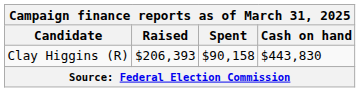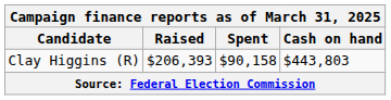 <table class="wikitable sortable">
 <tr>
 <th colspan=4>Campaign finance reports as of March 31, 2025</th>
 </tr>
 <tr style="text-align:center;">
 <th>Candidate</th>
 <th>Raised</th>
 <th>Spent</th>
 <th>Cash on hand</th>
 </tr>
 <tr>
 <td>Clay Higgins (R)</td>
 <td>$206,393</td>
 <td>$90,158</td>
-<td>$443,830</td>
+<td>$443,803</td>
 </tr>
 <tr>
 <th colspan="4"><small>Source: <a href='#'>Federal Election Commission</a></small></th>
 </tr>
 </table>
